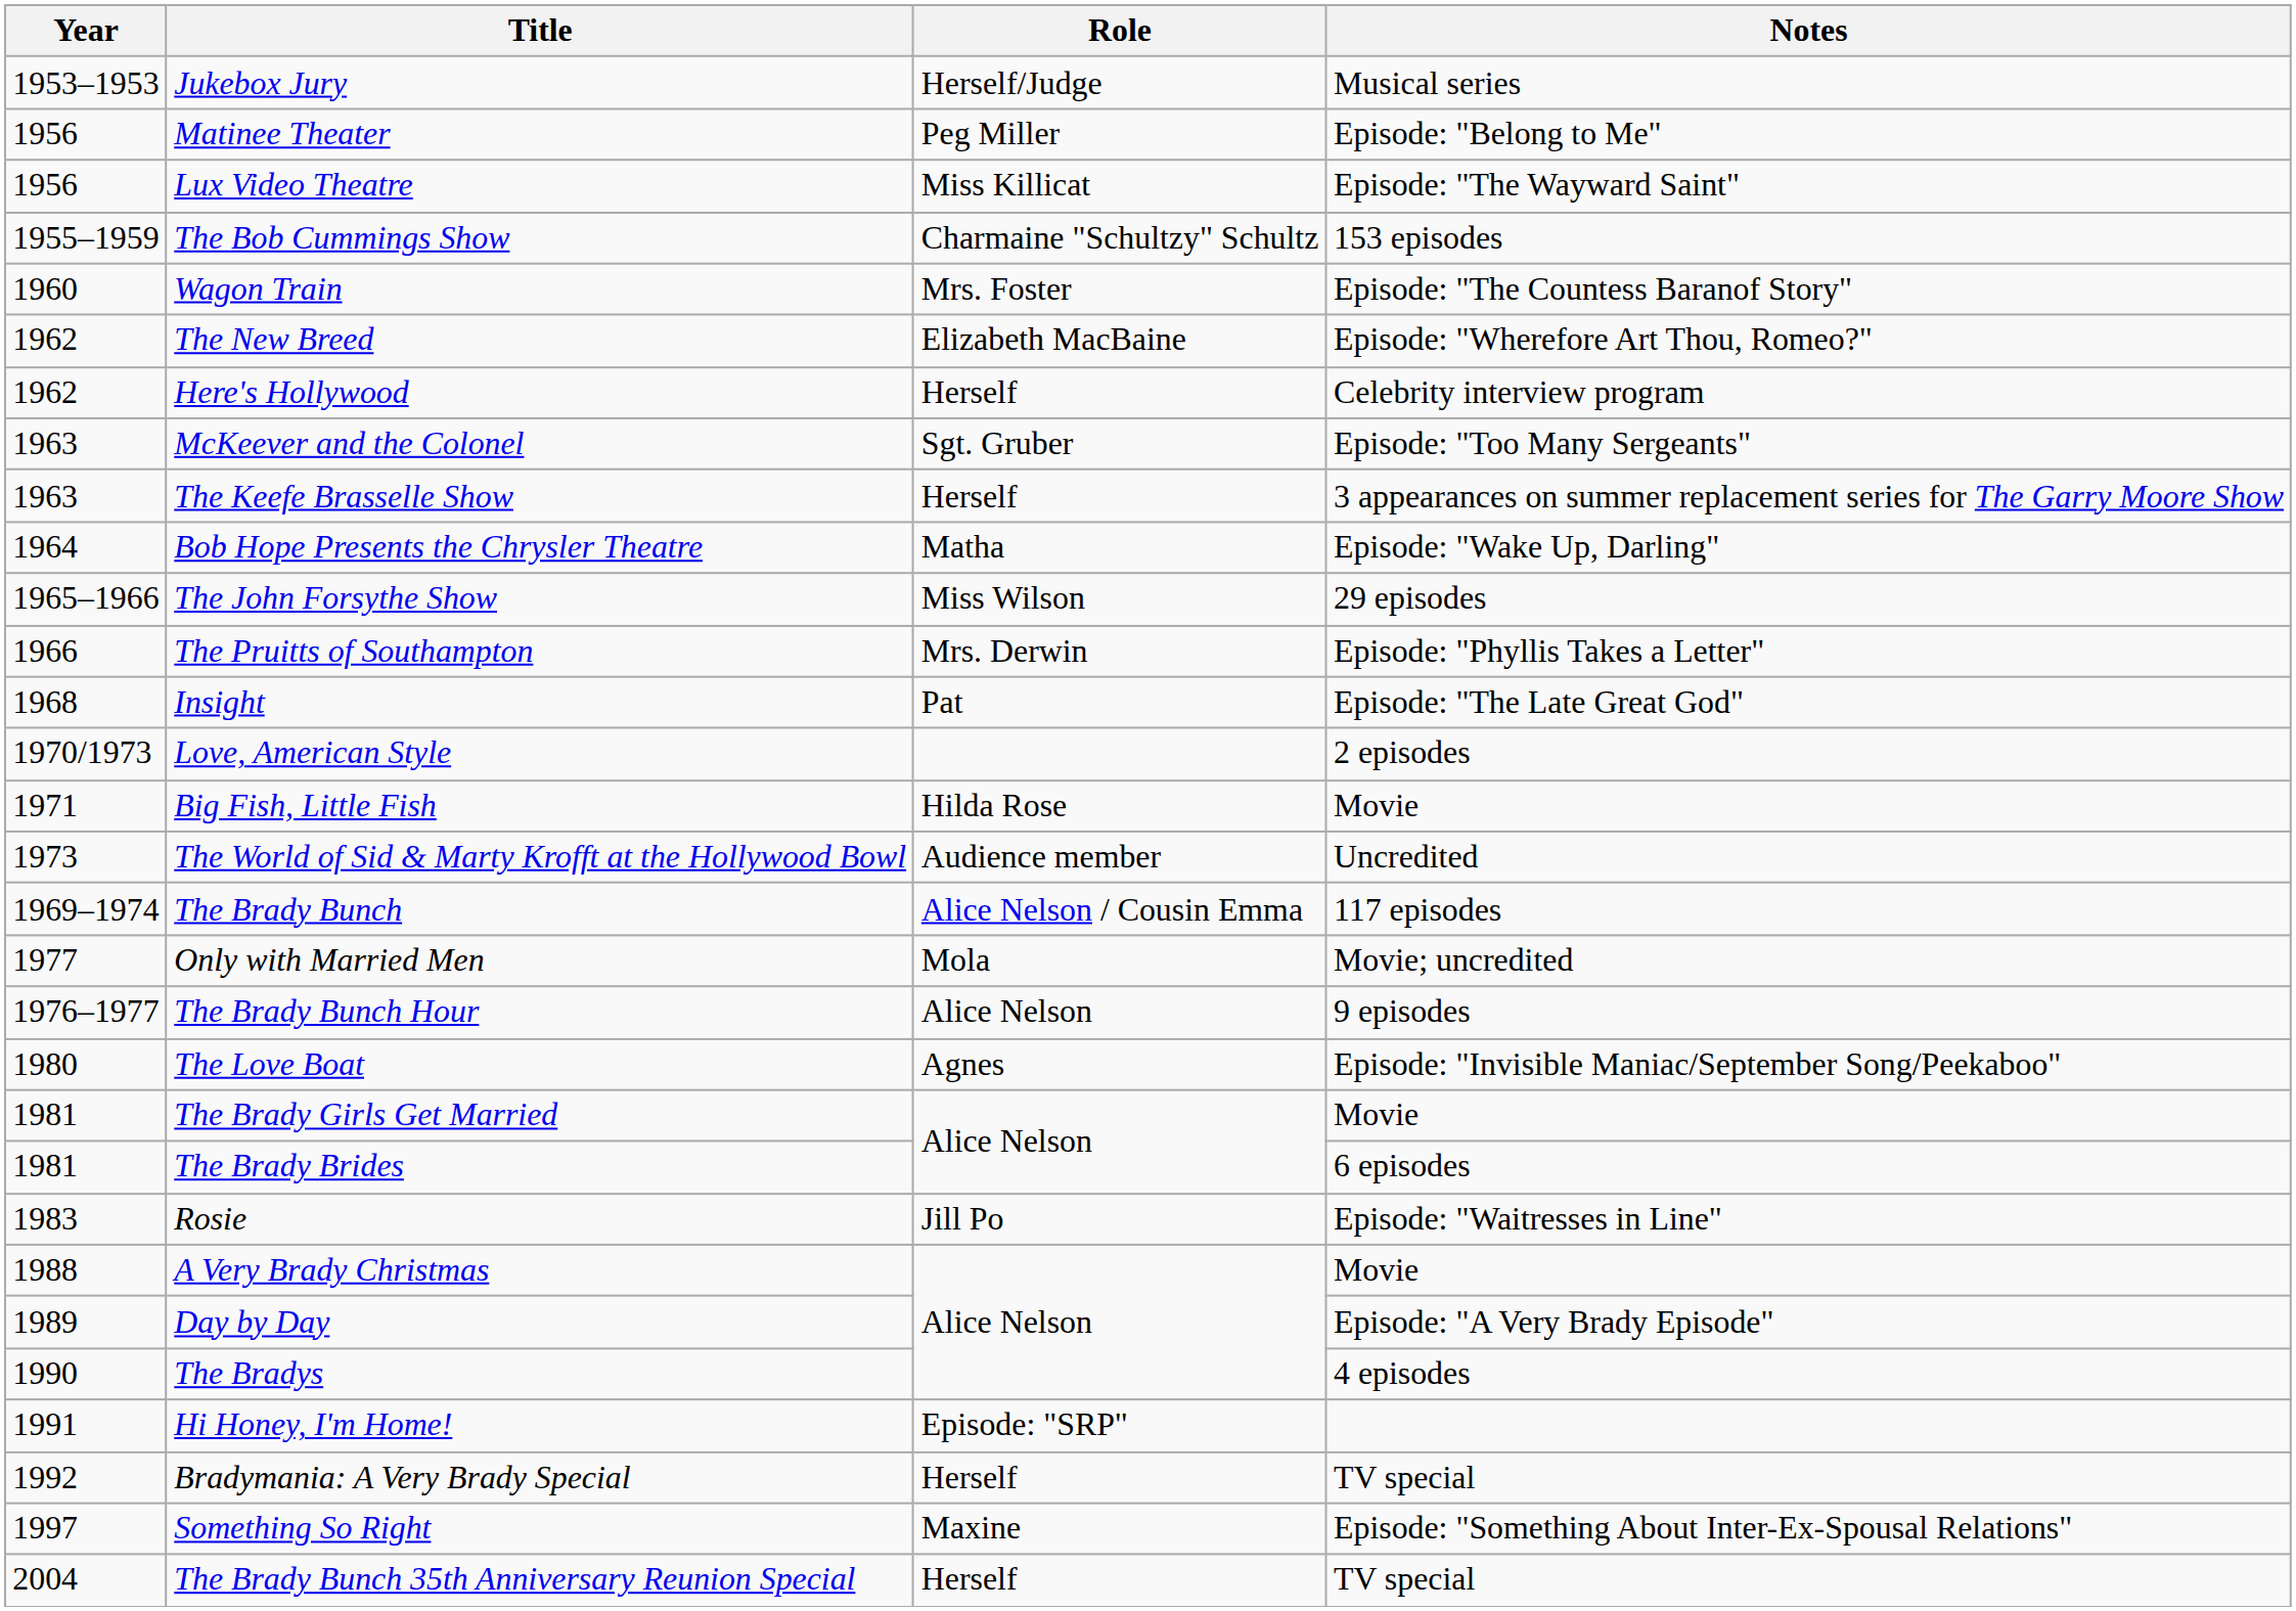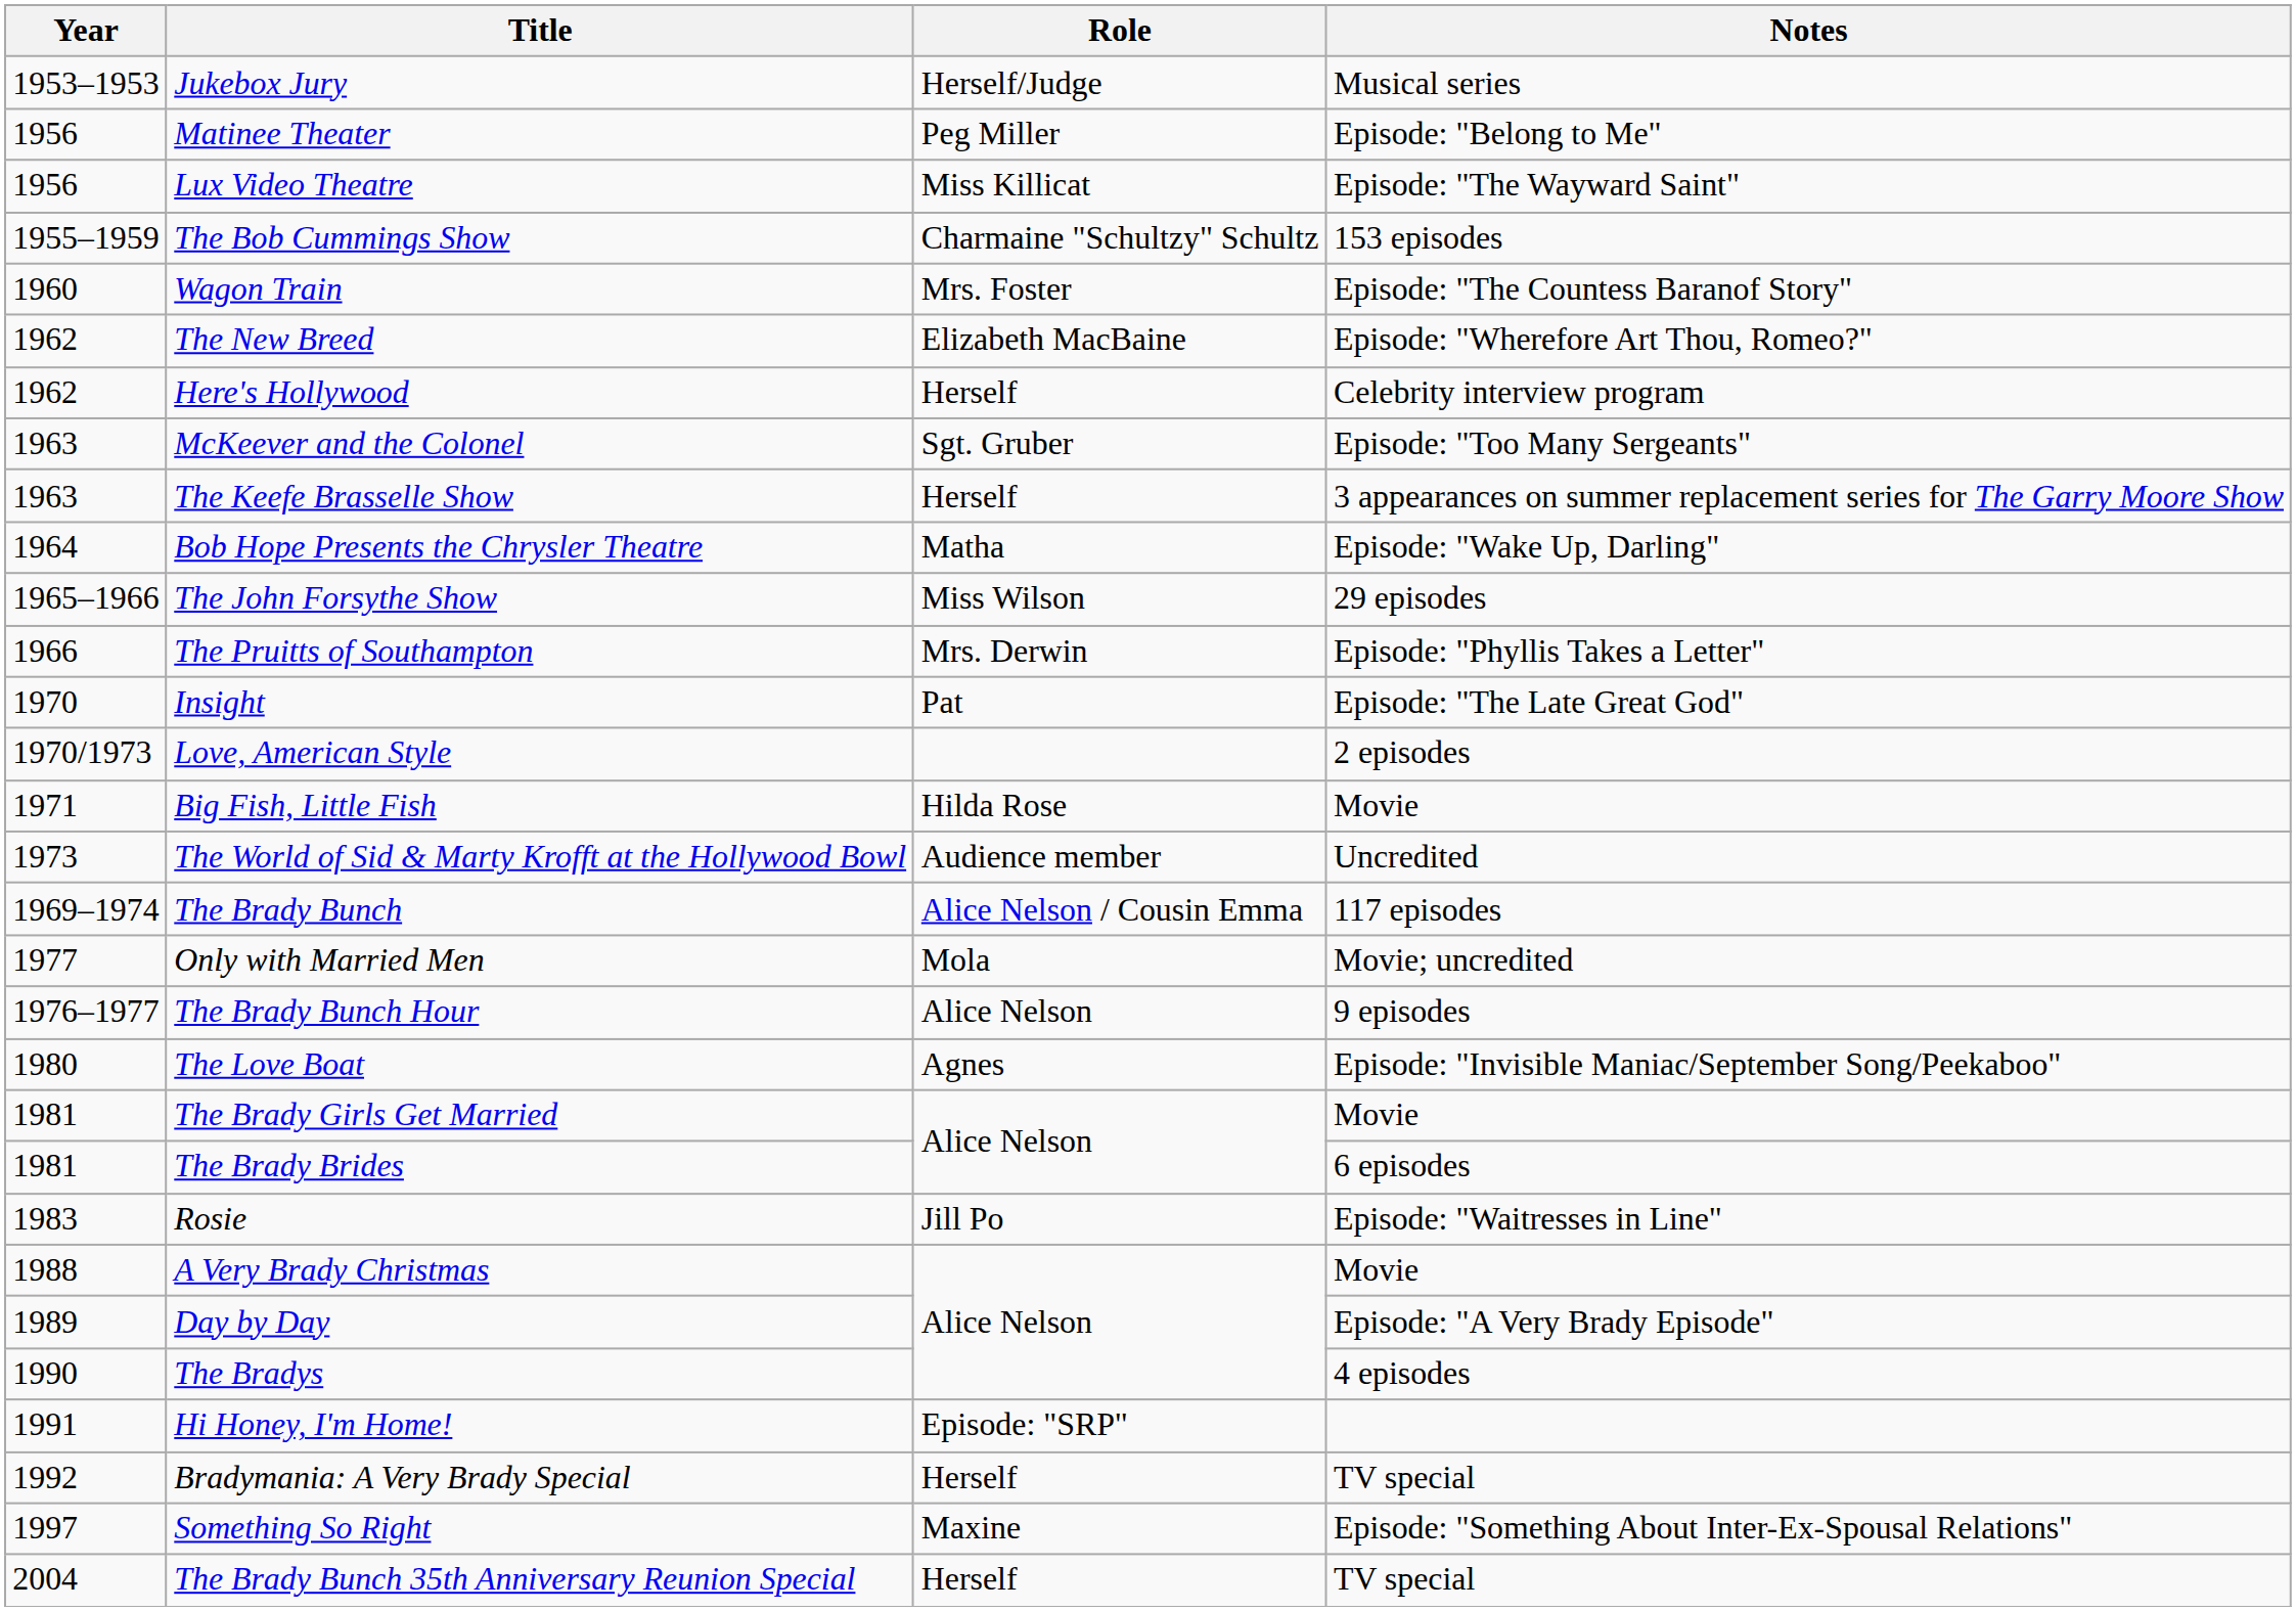 <table class="wikitable sortable">
 <tr>
 <th>Year</th>
 <th>Title</th>
 <th>Role</th>
 <th class="unsortable">Notes</th>
 </tr>
 <tr>
 <td>1953–1953</td>
 <td><em><a href='#'>Jukebox Jury</a></em></td>
 <td>Herself/Judge</td>
 <td>Musical series</td>
 </tr>
 <tr>
 <td>1956</td>
 <td><em><a href='#'>Matinee Theater</a></em></td>
 <td>Peg Miller</td>
 <td>Episode: "Belong to Me"</td>
 </tr>
 <tr>
 <td>1956</td>
 <td><em><a href='#'>Lux Video Theatre</a></em></td>
 <td>Miss Killicat</td>
 <td>Episode: "The Wayward Saint"</td>
 </tr>
 <tr>
 <td>1955–1959</td>
 <td><em><a href='#'>The Bob Cummings Show</a></em></td>
 <td>Charmaine "Schultzy" Schultz</td>
 <td>153 episodes</td>
 </tr>
 <tr>
 <td>1960</td>
 <td><em><a href='#'>Wagon Train</a></em></td>
 <td>Mrs. Foster</td>
 <td>Episode: "The Countess Baranof Story"</td>
 </tr>
 <tr>
 <td>1962</td>
 <td><em><a href='#'>The New Breed</a></em></td>
 <td>Elizabeth MacBaine</td>
 <td>Episode: "Wherefore Art Thou, Romeo?"</td>
 </tr>
 <tr>
 <td>1962</td>
 <td><em><a href='#'>Here's Hollywood</a></em></td>
 <td>Herself</td>
 <td>Celebrity interview program</td>
 </tr>
 <tr>
 <td>1963</td>
 <td><em><a href='#'>McKeever and the Colonel</a></em></td>
 <td>Sgt. Gruber</td>
 <td>Episode: "Too Many Sergeants"</td>
 </tr>
 <tr>
 <td>1963</td>
 <td><em><a href='#'>The Keefe Brasselle Show</a></em></td>
 <td>Herself</td>
 <td>3 appearances on summer replacement series for <em><a href='#'>The Garry Moore Show</a></em></td>
 </tr>
 <tr>
 <td>1964</td>
 <td><em><a href='#'>Bob Hope Presents the Chrysler Theatre</a></em></td>
 <td>Matha</td>
 <td>Episode: "Wake Up, Darling"</td>
 </tr>
 <tr>
 <td>1965–1966</td>
 <td><em><a href='#'>The John Forsythe Show</a></em></td>
 <td>Miss Wilson</td>
 <td>29 episodes</td>
 </tr>
 <tr>
 <td>1966</td>
 <td><em><a href='#'>The Pruitts of Southampton</a></em></td>
 <td>Mrs. Derwin</td>
 <td>Episode: "Phyllis Takes a Letter"</td>
 </tr>
 <tr>
-<td>1968</td>
+<td>1970</td>
 <td><em><a href='#'>Insight</a></em></td>
 <td>Pat</td>
 <td>Episode: "The Late Great God"</td>
 </tr>
 <tr>
 <td>1970/1973</td>
 <td><em><a href='#'>Love, American Style</a></em></td>
 <td></td>
 <td>2 episodes</td>
 </tr>
 <tr>
 <td>1971</td>
 <td><em><a href='#'>Big Fish, Little Fish</a></em></td>
 <td>Hilda Rose</td>
 <td>Movie</td>
 </tr>
 <tr>
 <td>1973</td>
 <td><em><a href='#'>The World of Sid & Marty Krofft at the Hollywood Bowl</a></em></td>
 <td>Audience member</td>
 <td>Uncredited</td>
 </tr>
 <tr>
 <td>1969–1974</td>
 <td><em><a href='#'>The Brady Bunch</a></em></td>
 <td><a href='#'>Alice Nelson</a> / Cousin Emma</td>
 <td>117 episodes</td>
 </tr>
 <tr>
 <td>1977</td>
 <td><em>Only with Married Men</em></td>
 <td>Mola</td>
 <td>Movie; uncredited</td>
 </tr>
 <tr>
 <td>1976–1977</td>
 <td><em><a href='#'>The Brady Bunch Hour</a></em></td>
 <td>Alice Nelson</td>
 <td>9 episodes</td>
 </tr>
 <tr>
 <td>1980</td>
 <td><em><a href='#'>The Love Boat</a></em></td>
 <td>Agnes</td>
 <td>Episode: "Invisible Maniac/September Song/Peekaboo"</td>
 </tr>
 <tr>
 <td>1981</td>
 <td><em><a href='#'>The Brady Girls Get Married</a></em></td>
 <td rowspan=2>Alice Nelson</td>
 <td>Movie</td>
 </tr>
 <tr>
 <td>1981</td>
 <td><em><a href='#'>The Brady Brides</a></em></td>
 <td>6 episodes</td>
 </tr>
 <tr>
 <td>1983</td>
 <td><em>Rosie</em></td>
 <td>Jill Po</td>
 <td>Episode: "Waitresses in Line"</td>
 </tr>
 <tr>
 <td>1988</td>
 <td><em><a href='#'>A Very Brady Christmas</a></em></td>
 <td rowspan=3>Alice Nelson</td>
 <td>Movie</td>
 </tr>
 <tr>
 <td>1989</td>
 <td><em><a href='#'>Day by Day</a></em></td>
 <td>Episode: "A Very Brady Episode"</td>
 </tr>
 <tr>
 <td>1990</td>
 <td><em><a href='#'>The Bradys</a></em></td>
 <td>4 episodes</td>
 </tr>
 <tr>
 <td>1991</td>
 <td><em><a href='#'>Hi Honey, I'm Home!</a></em></td>
 <td>Episode: "SRP"</td>
 </tr>
 <tr>
 <td>1992</td>
 <td><em>Bradymania: A Very Brady Special</em></td>
 <td>Herself</td>
 <td>TV special</td>
 </tr>
 <tr>
 <td>1997</td>
 <td><em><a href='#'>Something So Right</a></em></td>
 <td>Maxine</td>
 <td>Episode: "Something About Inter-Ex-Spousal Relations"</td>
 </tr>
 <tr>
 <td>2004</td>
 <td><em><a href='#'>The Brady Bunch 35th Anniversary Reunion Special</a></em></td>
 <td>Herself</td>
 <td>TV special</td>
 </tr>
 <tr>
 </tr>
 </table>
